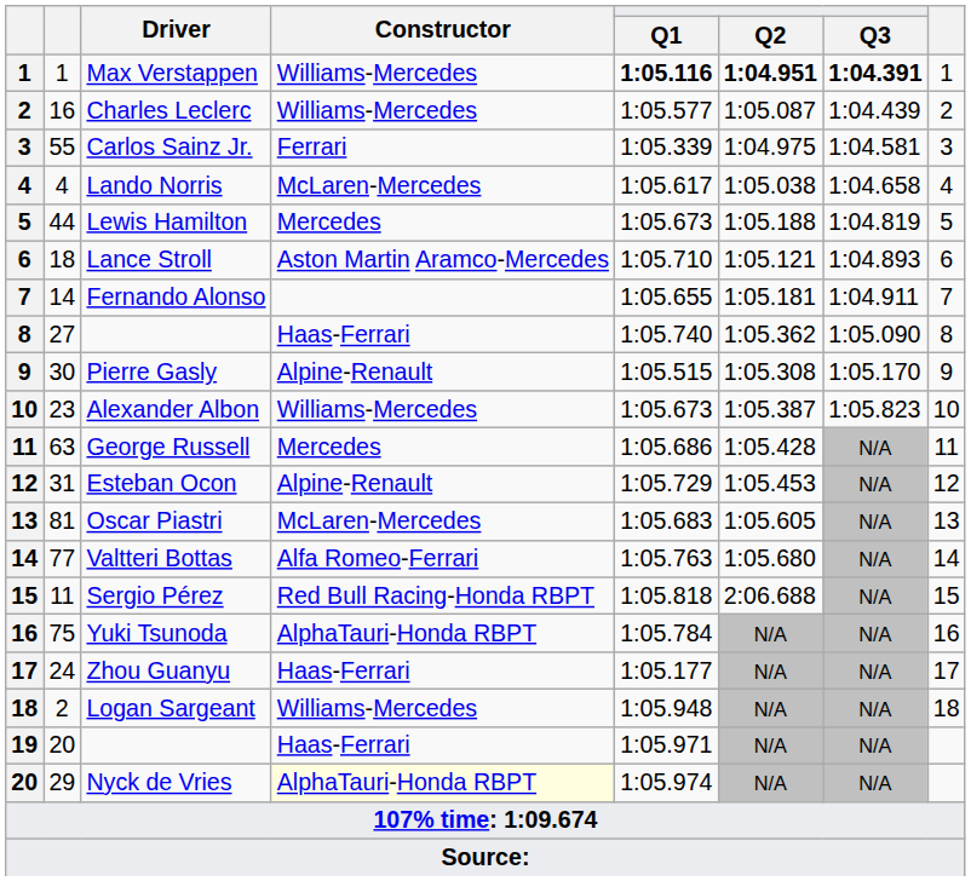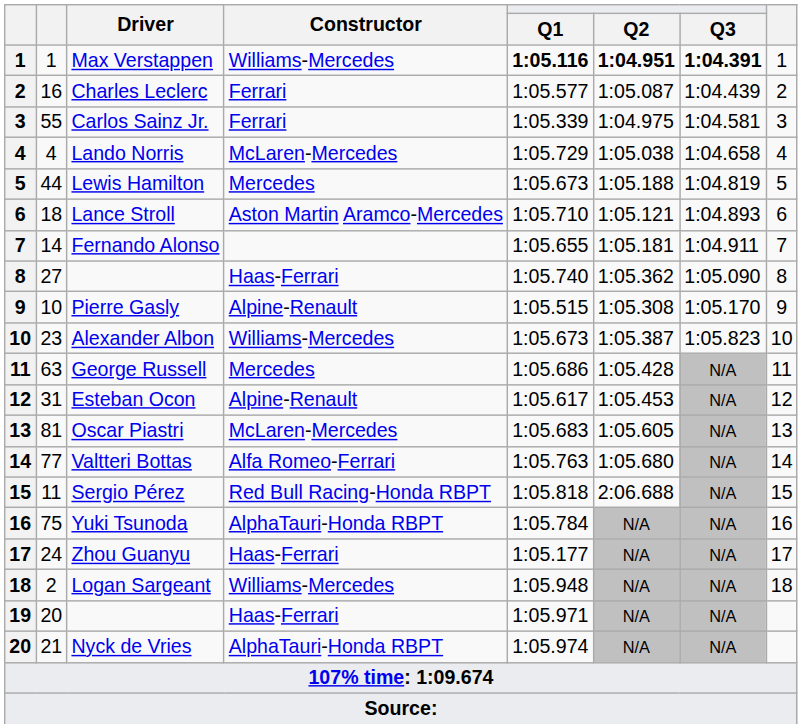 <table class="wikitable sortable" style="font-size: 85%;">
 <tr>
 <th rowspan="2"></th>
 <th rowspan="2"></th>
 <th rowspan="2">Driver</th>
 <th rowspan="2">Constructor</th>
 <th colspan="3" style="background:#eaecf0; text-align:center;"></th>
 <th rowspan="2"></th>
 </tr>
 <tr>
 <th scope="col">Q1</th>
 <th scope="col">Q2</th>
 <th scope="col">Q3</th>
 </tr>
 <tr>
 <th scope="row">1</th>
 <td align="center">1</td>
 <td data-sort-value="ver"> <a href='#'>Max Verstappen</a></td>
 <td><a href='#'>Williams</a>-<a href='#'>Mercedes</a></td>
 <td><strong>1:05.116</strong></td>
 <td><strong>1:04.951</strong></td>
 <td><strong>1:04.391</strong></td>
 <td align="center">1</td>
 </tr>
 <tr>
 <th scope="row">2</th>
 <td align="center">16</td>
 <td data-sort-value="lec"> <a href='#'>Charles Leclerc</a></td>
-<td><a href='#'>Williams</a>-<a href='#'>Mercedes</a></td>
+<td><a href='#'>Ferrari</a></td>
 <td>1:05.577</td>
 <td>1:05.087</td>
 <td>1:04.439</td>
 <td align="center">2</td>
 </tr>
 <tr>
 <th scope="row">3</th>
 <td align="center">55</td>
 <td data-sort-value="sai"> <a href='#'>Carlos Sainz Jr.</a></td>
 <td><a href='#'>Ferrari</a></td>
 <td>1:05.339</td>
 <td>1:04.975</td>
 <td>1:04.581</td>
 <td align="center">3</td>
 </tr>
 <tr>
 <th scope="row">4</th>
 <td align="center">4</td>
 <td data-sort-value="nor"> <a href='#'>Lando Norris</a></td>
 <td><a href='#'>McLaren</a>-<a href='#'>Mercedes</a></td>
-<td>1:05.617</td>
+<td>1:05.729</td>
 <td>1:05.038</td>
 <td>1:04.658</td>
 <td align="center">4</td>
 </tr>
 <tr>
 <th scope="row">5</th>
 <td align="center">44</td>
 <td data-sort-value="ham"> <a href='#'>Lewis Hamilton</a></td>
 <td><a href='#'>Mercedes</a></td>
 <td>1:05.673</td>
 <td>1:05.188</td>
 <td>1:04.819</td>
 <td align="center">5</td>
 </tr>
 <tr>
 <th scope="row">6</th>
 <td align="center">18</td>
 <td data-sort-value="str"> <a href='#'>Lance Stroll</a></td>
 <td><a href='#'>Aston Martin</a> <a href='#'>Aramco</a>-<a href='#'>Mercedes</a></td>
 <td>1:05.710</td>
 <td>1:05.121</td>
 <td>1:04.893</td>
 <td align="center">6</td>
 </tr>
 <tr>
 <th scope="row">7</th>
 <td align="center">14</td>
 <td data-sort-value="alo"> <a href='#'>Fernando Alonso</a></td>
 <td></td>
 <td>1:05.655</td>
 <td>1:05.181</td>
 <td>1:04.911</td>
 <td align="center">7</td>
 </tr>
 <tr>
 <th scope="row">8</th>
 <td align="center">27</td>
 <td data-sort-value="hul"></td>
 <td><a href='#'>Haas</a>-<a href='#'>Ferrari</a></td>
 <td>1:05.740</td>
 <td>1:05.362</td>
 <td>1:05.090</td>
 <td align="center">8</td>
 </tr>
 <tr>
 <th scope="row">9</th>
-<td align="center">30</td>
+<td align="center">10</td>
 <td data-sort-value="gas"> <a href='#'>Pierre Gasly</a></td>
 <td><a href='#'>Alpine</a>-<a href='#'>Renault</a></td>
 <td>1:05.515</td>
 <td>1:05.308</td>
 <td>1:05.170</td>
 <td align="center">9</td>
 </tr>
 <tr>
 <th scope="row">10</th>
 <td align="center">23</td>
 <td data-sort-value="alb"> <a href='#'>Alexander Albon</a></td>
 <td><a href='#'>Williams</a>-<a href='#'>Mercedes</a></td>
 <td>1:05.673</td>
 <td>1:05.387</td>
 <td>1:05.823</td>
 <td align="center">10</td>
 </tr>
 <tr>
 <th scope="row">11</th>
 <td align="center">63</td>
 <td data-sort-value="rus"> <a href='#'>George Russell</a></td>
 <td><a href='#'>Mercedes</a></td>
 <td>1:05.686</td>
 <td>1:05.428</td>
 <td data-sort-value="11" align="center" style="background: silver"><small>N/A</small></td>
 <td align="center">11</td>
 </tr>
 <tr>
 <th scope="row">12</th>
 <td align="center">31</td>
 <td data-sort-value="oco"> <a href='#'>Esteban Ocon</a></td>
 <td><a href='#'>Alpine</a>-<a href='#'>Renault</a></td>
-<td>1:05.729</td>
+<td>1:05.617</td>
 <td>1:05.453</td>
 <td data-sort-value="12" align="center" style="background: silver"><small>N/A</small></td>
 <td align="center">12</td>
 </tr>
 <tr>
 <th scope="row">13</th>
 <td align="center">81</td>
 <td data-sort-value="pia"> <a href='#'>Oscar Piastri</a></td>
 <td><a href='#'>McLaren</a>-<a href='#'>Mercedes</a></td>
 <td>1:05.683</td>
 <td>1:05.605</td>
 <td data-sort-value="13" align="center" style="background: silver"><small>N/A</small></td>
 <td align="center">13</td>
 </tr>
 <tr>
 <th scope="row">14</th>
 <td align="center">77</td>
 <td data-sort-value="bot"> <a href='#'>Valtteri Bottas</a></td>
 <td><a href='#'>Alfa Romeo</a>-<a href='#'>Ferrari</a></td>
 <td>1:05.763</td>
 <td>1:05.680</td>
 <td data-sort-value="14" align="center" style="background: silver"><small>N/A</small></td>
 <td align="center">14</td>
 </tr>
 <tr>
 <th scope="row">15</th>
 <td align="center">11</td>
 <td data-sort-value="per"> <a href='#'>Sergio Pérez</a></td>
 <td><a href='#'>Red Bull Racing</a>-<a href='#'>Honda RBPT</a></td>
 <td>1:05.818</td>
 <td>2:06.688</td>
 <td data-sort-value="15" align="center" style="background: silver"><small>N/A</small></td>
 <td align="center">15</td>
 </tr>
 <tr>
 <th scope="row">16</th>
 <td align="center">75</td>
 <td data-sort-value="tsu"> <a href='#'>Yuki Tsunoda</a></td>
 <td><a href='#'>AlphaTauri</a>-<a href='#'>Honda RBPT</a></td>
 <td>1:05.784</td>
 <td data-sort-value="16" align="center" style="background: silver"><small>N/A</small></td>
 <td data-sort-value="16" align="center" style="background: silver"><small>N/A</small></td>
 <td align="center">16</td>
 </tr>
 <tr>
 <th scope="row">17</th>
 <td align="center">24</td>
 <td data-sort-value="zho"> <a href='#'>Zhou Guanyu</a></td>
 <td><a href='#'>Haas</a>-<a href='#'>Ferrari</a></td>
 <td>1:05.177</td>
 <td data-sort-value="17" align="center" style="background: silver"><small>N/A</small></td>
 <td data-sort-value="17" align="center" style="background: silver"><small>N/A</small></td>
 <td align="center">17</td>
 </tr>
 <tr>
 <th scope="row">18</th>
 <td align="center">2</td>
 <td data-sort-value="sar"> <a href='#'>Logan Sargeant</a></td>
 <td><a href='#'>Williams</a>-<a href='#'>Mercedes</a></td>
 <td>1:05.948</td>
 <td data-sort-value="18" align="center" style="background: silver"><small>N/A</small></td>
 <td data-sort-value="18" align="center" style="background: silver"><small>N/A</small></td>
 <td align="center">18</td>
 </tr>
 <tr>
 <th scope="row">19</th>
 <td align="center">20</td>
 <td data-sort-value="mag"></td>
 <td><a href='#'>Haas</a>-<a href='#'>Ferrari</a></td>
 <td>1:05.971</td>
 <td data-sort-value="19" align="center" style="background: silver"><small>N/A</small></td>
 <td data-sort-value="19" align="center" style="background: silver"><small>N/A</small></td>
 <td align="center"></td>
 </tr>
 <tr>
 <th scope="row">20</th>
-<td align="center">29</td>
+<td align="center">21</td>
 <td data-sort-value="dev"> <a href='#'>Nyck de Vries</a></td>
-<td style="background: lightyellow;"><a href='#'>AlphaTauri</a>-<a href='#'>Honda RBPT</a></td>
+<td><a href='#'>AlphaTauri</a>-<a href='#'>Honda RBPT</a></td>
 <td>1:05.974</td>
 <td data-sort-value="20" align="center" style="background: silver"><small>N/A</small></td>
 <td data-sort-value="20" align="center" style="background: silver"><small>N/A</small></td>
 <td align="center"></td>
 </tr>
 <tr class="sortbottom">
 <td colspan="8" style="background-color:#eaecf0;text-align:center"><strong><a href='#'>107% time</a>: 1:09.674</strong></td>
 </tr>
 <tr class="sortbottom">
 <td colspan="8" style="background-color:#eaecf0;text-align:center"><strong>Source:</strong></td>
 </tr>
 </table>
